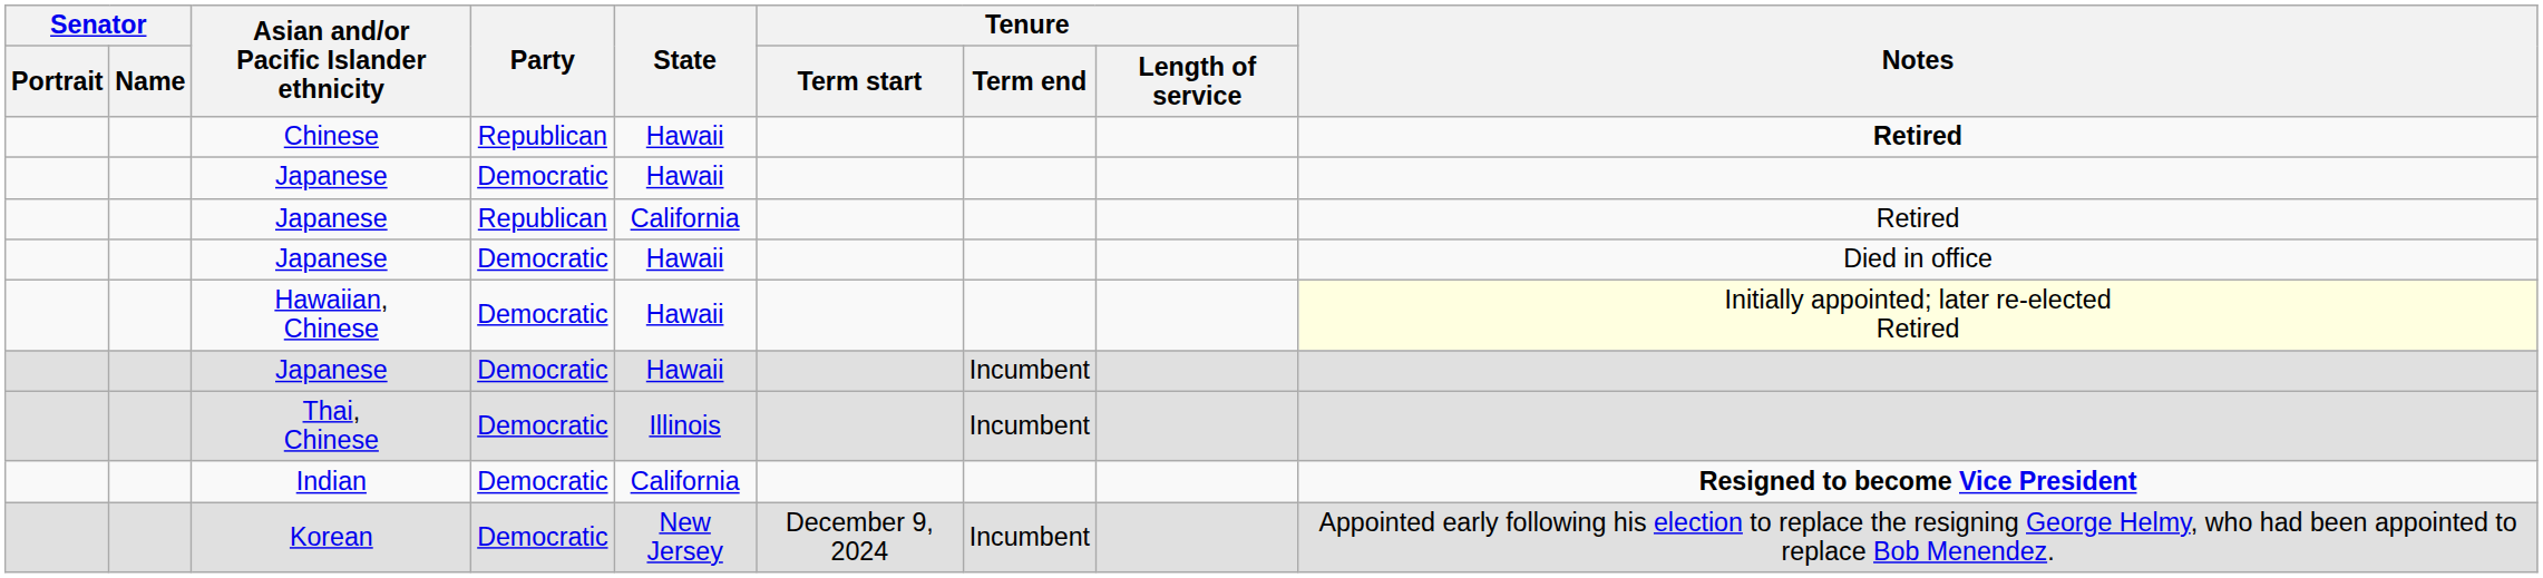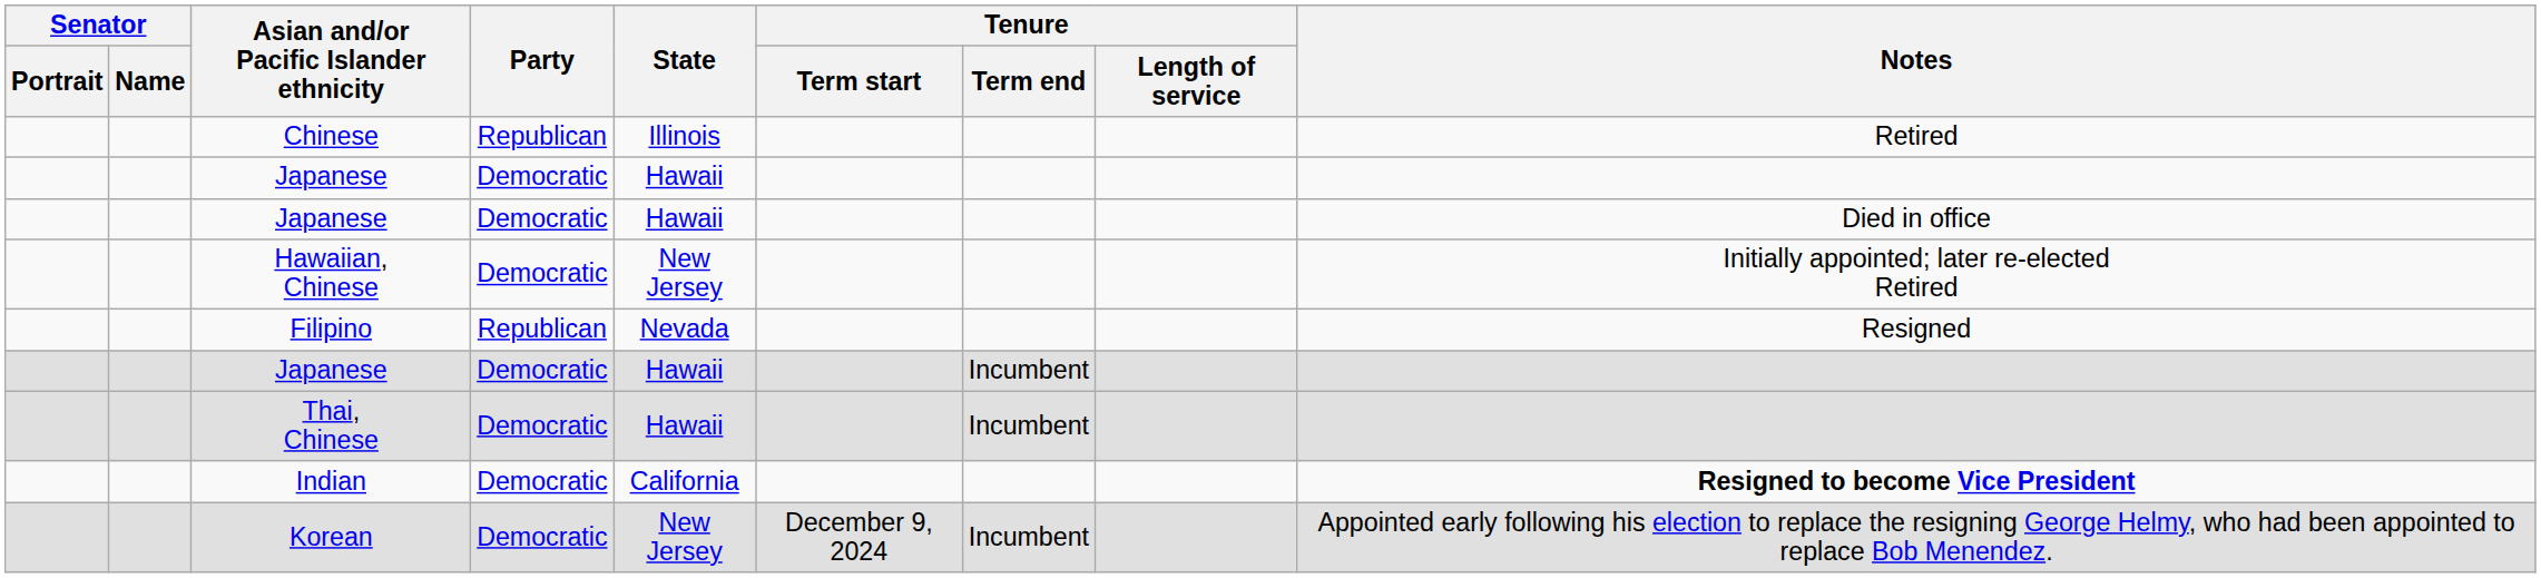 <table class="wikitable sortable plainrowheaders" style="text-align: center;">
 <tr bgcolor="#CCCCCC">
 <th colspan=2 class=unsortable><a href='#'>Senator</a></th>
 <th rowspan=2>Asian and/or<br>Pacific Islander ethnicity</th>
 <th rowspan=2>Party</th>
 <th rowspan=2>State</th>
 <th colspan=3>Tenure</th>
 <th rowspan=2>Notes</th>
 </tr>
 <tr>
 <th>Portrait</th>
 <th>Name<br></th>
 <th>Term start</th>
 <th>Term end</th>
 <th>Length of service</th>
 </tr>
 <tr>
 <td></td>
 <td><strong></strong><br></td>
 <td><a href='#'>Chinese</a></td>
 <td><a href='#'>Republican</a></td>
-<td><a href='#'>Hawaii</a></td>
+<td><a href='#'>Illinois</a></td>
 <td></td>
 <td></td>
 <td></td>
-<td><strong>Retired</strong></td>
+<td>Retired</td>
 </tr>
 <tr>
 <td></td>
 <td><strong></strong><br></td>
 <td><a href='#'>Japanese</a></td>
 <td><a href='#'>Democratic</a></td>
 <td><a href='#'>Hawaii</a></td>
 <td></td>
 <td></td>
 <td></td>
 <td></td>
-</tr>
-<tr>
-<td></td>
-<td><strong></strong><br></td>
-<td><a href='#'>Japanese</a></td>
-<td><a href='#'>Republican</a></td>
-<td><a href='#'>California</a></td>
-<td></td>
-<td></td>
-<td></td>
-<td>Retired</td>
 </tr>
 <tr>
 <td></td>
 <td><strong></strong><br></td>
 <td><a href='#'>Japanese</a></td>
 <td><a href='#'>Democratic</a></td>
 <td><a href='#'>Hawaii</a></td>
 <td></td>
 <td></td>
 <td></td>
 <td>Died in office</td>
 </tr>
 <tr>
 <td></td>
 <td><strong></strong><br></td>
 <td><a href='#'>Hawaiian</a>,<br><a href='#'>Chinese</a></td>
 <td><a href='#'>Democratic</a></td>
-<td><a href='#'>Hawaii</a></td>
+<td><a href='#'>New Jersey</a></td>
 <td></td>
 <td></td>
 <td></td>
-<td style="background: lightyellow;">Initially appointed; later re-elected<br>Retired</td>
+<td>Initially appointed; later re-elected<br>Retired</td>
+</tr>
+<tr>
+<td></td>
+<td><strong></strong><br></td>
+<td><a href='#'>Filipino</a></td>
+<td><a href='#'>Republican</a></td>
+<td><a href='#'>Nevada</a></td>
+<td></td>
+<td></td>
+<td></td>
+<td>Resigned</td>
 </tr>
 <tr style="background:#e0e0e0">
 <td></td>
 <td><strong></strong><br></td>
 <td><a href='#'>Japanese</a></td>
 <td><a href='#'>Democratic</a></td>
 <td><a href='#'>Hawaii</a></td>
 <td></td>
 <td>Incumbent</td>
 <td></td>
 <td></td>
 </tr>
 <tr style="background:#e0e0e0">
 <td></td>
 <td><strong></strong><br></td>
 <td><a href='#'>Thai</a>,<br><a href='#'>Chinese</a></td>
 <td><a href='#'>Democratic</a></td>
-<td><a href='#'>Illinois</a></td>
+<td><a href='#'>Hawaii</a></td>
 <td></td>
 <td>Incumbent</td>
 <td></td>
 <td></td>
 </tr>
 <tr>
 <td></td>
 <td><strong></strong><br></td>
 <td><a href='#'>Indian</a></td>
 <td><a href='#'>Democratic</a></td>
 <td><a href='#'>California</a></td>
 <td></td>
 <td></td>
 <td></td>
 <td><strong>Resigned to become <a href='#'>Vice President</a></strong></td>
 </tr>
 <tr style="background:#e0e0e0">
 <td></td>
 <td><strong></strong><br></td>
 <td><a href='#'>Korean</a></td>
 <td><a href='#'>Democratic</a></td>
 <td><a href='#'>New Jersey</a></td>
 <td>December 9, 2024</td>
 <td>Incumbent</td>
 <td></td>
 <td>Appointed early following his <a href='#'>election</a> to replace the resigning <a href='#'>George Helmy</a>, who had been appointed to replace <a href='#'>Bob Menendez</a>.</td>
 </tr>
 </table>
